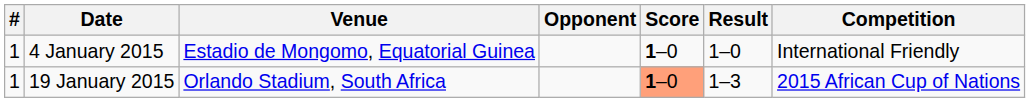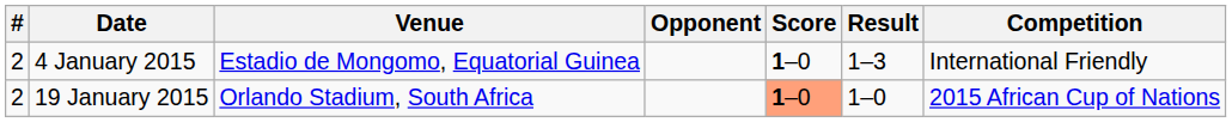 <table class="wikitable">
 <tr>
 <th>#</th>
 <th>Date</th>
 <th>Venue</th>
 <th>Opponent</th>
 <th>Score</th>
 <th>Result</th>
 <th>Competition</th>
 </tr>
 <tr>
-<td>1</td>
+<td>2</td>
 <td>4 January 2015</td>
 <td><a href='#'>Estadio de Mongomo</a>, <a href='#'>Equatorial Guinea</a></td>
 <td></td>
 <td><strong>1</strong>–0</td>
-<td>1–0</td>
+<td>1–3</td>
 <td>International Friendly</td>
 </tr>
 <tr>
-<td>1</td>
+<td>2</td>
 <td>19 January 2015</td>
 <td><a href='#'>Orlando Stadium</a>, <a href='#'>South Africa</a></td>
 <td></td>
 <td style="background: lightsalmon;"><strong>1</strong>–0</td>
-<td>1–3</td>
+<td>1–0</td>
 <td><a href='#'>2015 African Cup of Nations</a></td>
 </tr>
 </table>
